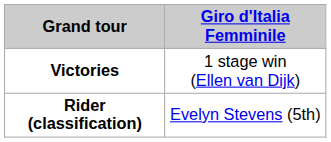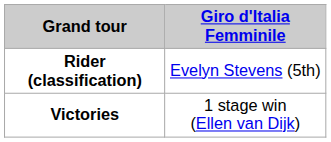 <table class="wikitable" style="background-color:#ffffff; text-align:center;">
 <tr ---->
 <th scope="row" style="background-color:#CCCCCC; text-align:center; width:150px;">Grand tour</th>
 <th scope="col" style="background-color:#CCCCCC; width:150px;"><a href='#'>Giro d'Italia Femminile</a></th>
 </tr>
 <tr>
+<th scope="row" style="background-color:#ffffff; text-align:center;">Rider (classification)</th>
+<td><a href='#'>Evelyn Stevens</a> (5th)</td>
+</tr>
+<tr>
 <th scope="row" style="background-color:#ffffff; text-align:center;">Victories</th>
 <td>1 stage win<br>(<a href='#'>Ellen van Dijk</a>)</td>
 </tr>
-<tr>
-<th scope="row" style="background-color:#ffffff; text-align:center;">Rider (classification)</th>
-<td><a href='#'>Evelyn Stevens</a> (5th)</td>
-</tr>
 </table>
